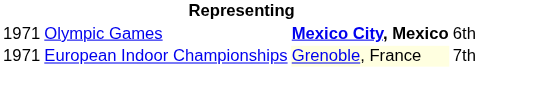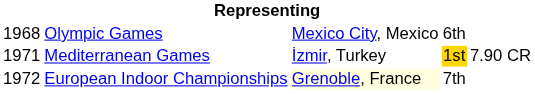 <table>
 <tr>
 <th colspan="5">Representing </th>
 </tr>
 <tr>
-<td>1971</td>
+<td>1968</td>
 <td><a href='#'>Olympic Games</a></td>
-<td><strong><a href='#'>Mexico City</a>, Mexico</strong></td>
+<td><a href='#'>Mexico City</a>, Mexico</td>
 <td>6th</td>
 <td></td>
 </tr>
 <tr>
 <td>1971</td>
+<td><a href='#'>Mediterranean Games</a></td>
+<td><a href='#'>İzmir</a>, Turkey</td>
+<td bgcolor="gold" align="center">1st</td>
+<td>7.90 CR</td>
+</tr>
+<tr>
+<td>1972</td>
 <td><a href='#'>European Indoor Championships</a></td>
 <td style="background: lightyellow;"><a href='#'>Grenoble</a>, France</td>
 <td>7th</td>
 <td></td>
 </tr>
 </table>
